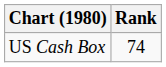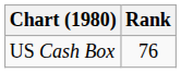 <table class="wikitable">
 <tr>
 <th>Chart (1980)</th>
 <th style="text-align:center;">Rank</th>
 </tr>
 <tr>
 <td>US <em>Cash Box</em> </td>
-<td style="text-align:center;">74</td>
+<td style="text-align:center;">76</td>
 </tr>
 </table>
